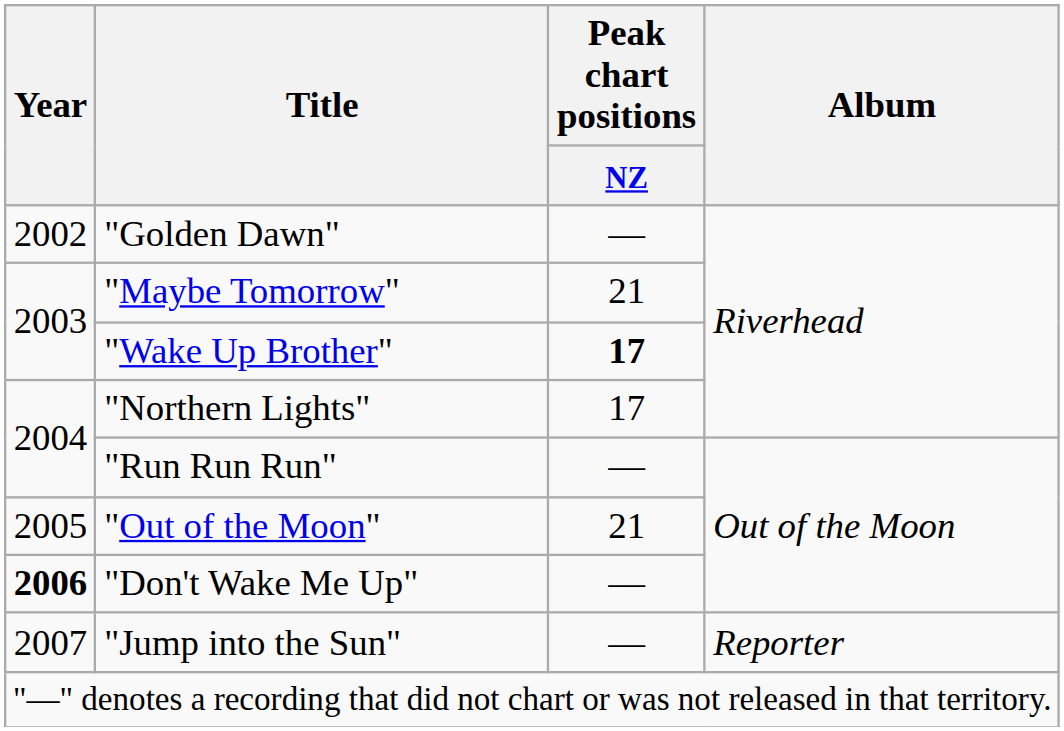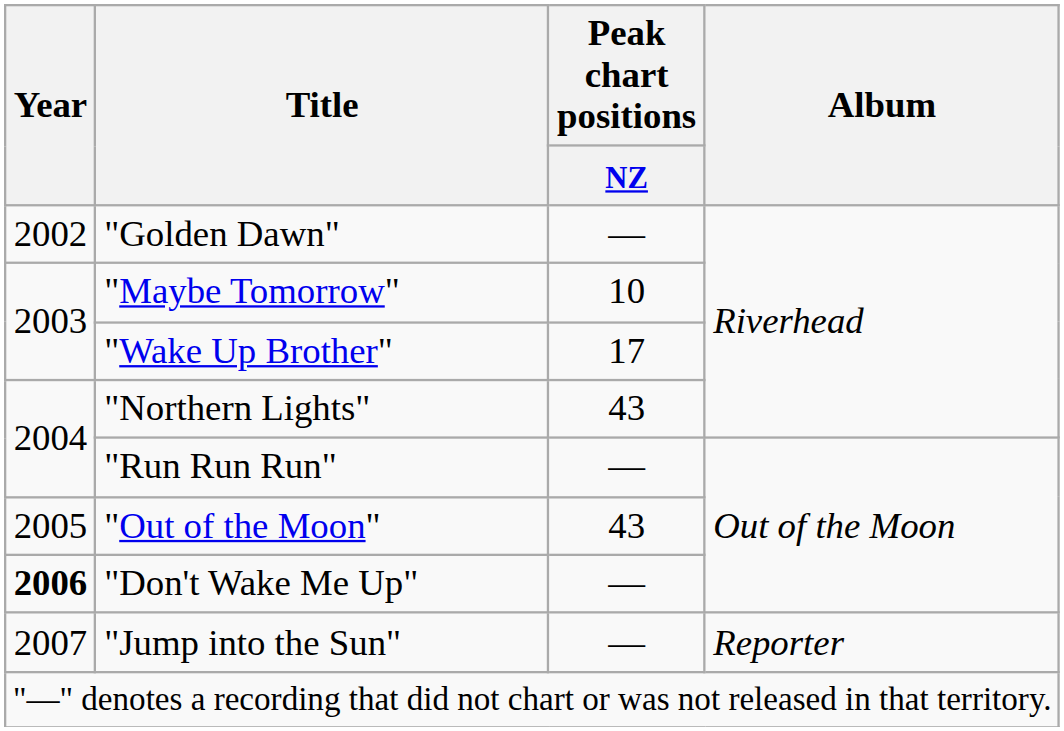 <table class="wikitable plainrowheaders">
 <tr>
 <th rowspan="2"  width="1em">Year</th>
 <th rowspan="2">Title</th>
 <th width="3em">Peak chart positions</th>
 <th rowspan="2">Album</th>
 </tr>
 <tr>
 <th><small><a href='#'>NZ</a></small></th>
 </tr>
 <tr>
 <td>2002</td>
 <td>"Golden Dawn"</td>
 <td align="center">—</td>
 <td rowspan="4"><em>Riverhead</em></td>
 </tr>
 <tr>
 <td rowspan="2">2003</td>
 <td>"<a href='#'>Maybe Tomorrow</a>"</td>
-<td align="center">21</td>
+<td align="center">10</td>
 </tr>
 <tr>
 <td>"<a href='#'>Wake Up Brother</a>"</td>
-<td align="center"><strong>17</strong></td>
+<td align="center">17</td>
 </tr>
 <tr>
 <td rowspan="2">2004</td>
 <td>"Northern Lights"</td>
-<td align="center">17</td>
+<td align="center">43</td>
 </tr>
 <tr>
 <td>"Run Run Run"</td>
 <td align="center">—</td>
 <td rowspan="3"><em>Out of the Moon</em></td>
 </tr>
 <tr>
 <td>2005</td>
 <td>"<a href='#'>Out of the Moon</a>"</td>
-<td align="center">21</td>
+<td align="center">43</td>
 </tr>
 <tr>
 <td><strong>2006</strong></td>
 <td>"Don't Wake Me Up"</td>
 <td align="center">—</td>
 </tr>
 <tr>
 <td>2007</td>
 <td>"Jump into the Sun"</td>
 <td align="center">—</td>
 <td><em>Reporter</em></td>
 </tr>
 <tr>
 <td colspan="4" style="font-size:90%" align="center">"—" denotes a recording that did not chart or was not released in that territory.</td>
 </tr>
 </table>
